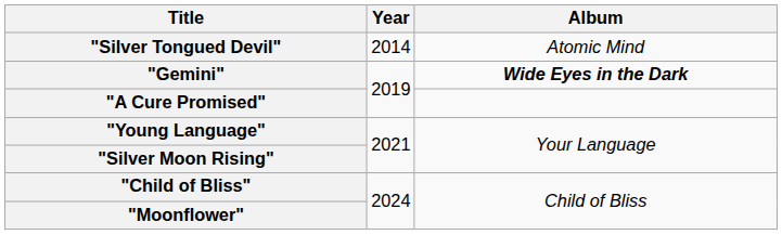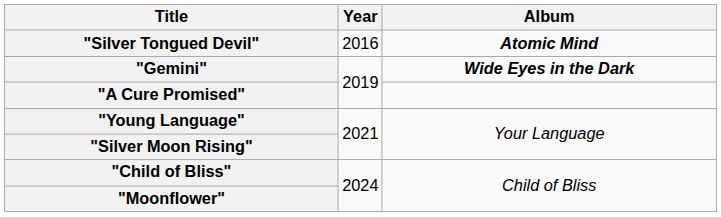 <table class="wikitable plainrowheaders" style="text-align:center;">
 <tr>
 <th rowspan="1" style="width:20em;">Title</th>
 <th rowspan="1" style="width:1em;">Year</th>
 <th rowspan="1" style="width:20em;">Album</th>
 </tr>
 <tr>
 <th scope="row">"Silver Tongued Devil"<br></th>
-<td>2014</td>
-<td><em>Atomic Mind</em></td>
+<td>2016</td>
+<td><strong><em>Atomic Mind</em></strong></td>
 </tr>
 <tr>
 <th scope="row">"Gemini"</th>
 <td rowspan=2>2019</td>
 <td><strong><em>Wide Eyes in the Dark</em></strong></td>
 </tr>
 <tr>
 <th scope="row">"A Cure Promised"</th>
 </tr>
 <tr>
 <th scope="row">"Young Language"</th>
 <td rowspan=2>2021</td>
 <td rowspan=2><em>Your Language</em></td>
 </tr>
 <tr>
 <th scope="row">"Silver Moon Rising"</th>
 </tr>
 <tr>
 <th scope="row">"Child of Bliss"</th>
 <td rowspan=2>2024</td>
 <td rowspan=2><em>Child of Bliss</em></td>
 </tr>
 <tr>
 <th scope="row">"Moonflower"</th>
 </tr>
 </table>
